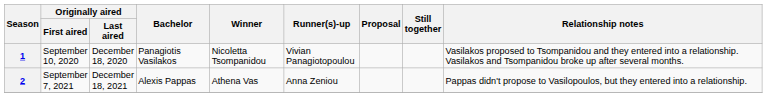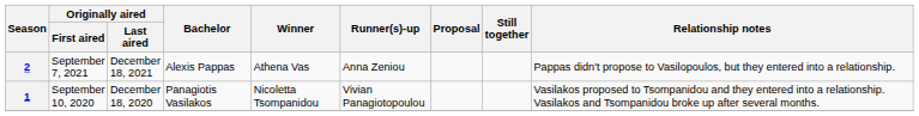 <table class="wikitable plainrowheaders" style="font-size:95%; width:100%;">
 <tr>
 <th scope="col" width=02% rowspan="2">Season</th>
 <th scope="col" width=10% colspan="2">Originally aired</th>
 <th scope="col" width=10% rowspan="2">Bachelor</th>
 <th scope="col" width=10% rowspan="2">Winner</th>
 <th scope="col" width=10% rowspan="2">Runner(s)-up</th>
 <th scope="col" width=03% rowspan="2">Proposal</th>
 <th scope="col" width=05% rowspan="2">Still together</th>
 <th scope="col" width=45% rowspan="2">Relationship notes</th>
 </tr>
 <tr>
 <th scope="col">First aired</th>
 <th scope="col">Last aired</th>
 </tr>
 <tr>
+<th><a href='#'>2</a></th>
+<td>September 7, 2021</td>
+<td>December 18, 2021</td>
+<td>Alexis Pappas</td>
+<td>Athena Vas</td>
+<td>Anna Zeniou</td>
+<td></td>
+<td></td>
+<td>Pappas didn't propose to Vasilopoulos, but they entered into a relationship.</td>
+</tr>
+<tr>
 <th><a href='#'>1</a></th>
 <td>September 10, 2020</td>
 <td>December 18, 2020</td>
 <td>Panagiotis Vasilakos</td>
 <td>Nicoletta Tsompanidou</td>
 <td>Vivian Panagiotopoulou</td>
 <td></td>
 <td></td>
 <td>Vasilakos proposed to Tsompanidou and they entered into a relationship. Vasilakos and Tsompanidou broke up after several months.</td>
 </tr>
 <tr>
-<th><a href='#'>2</a></th>
-<td>September 7, 2021</td>
-<td>December 18, 2021</td>
-<td>Alexis Pappas</td>
-<td>Athena Vas</td>
-<td>Anna Zeniou</td>
-<td></td>
-<td></td>
-<td>Pappas didn't propose to Vasilopoulos, but they entered into a relationship.</td>
-</tr>
-<tr>
 </tr>
 </table>
